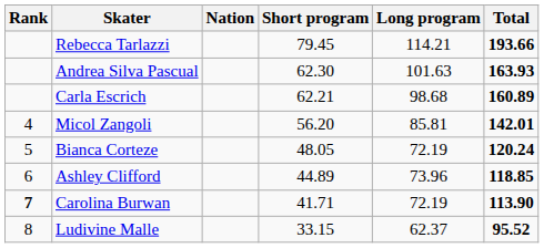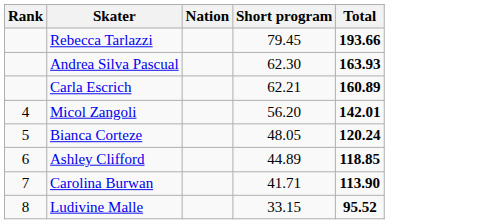 <table class="wikitable sortable" style="text-align:center">
 <tr>
 <th>Rank</th>
 <th>Skater</th>
 <th>Nation</th>
 <th>Short program</th>
-<th>Long program</th>
 <th>Total</th>
 </tr>
 <tr>
 <td></td>
 <td align=left><a href='#'>Rebecca Tarlazzi</a></td>
 <td align=left></td>
 <td>79.45</td>
-<td>114.21</td>
 <td><strong>193.66</strong></td>
 </tr>
 <tr>
 <td></td>
 <td align=left><a href='#'>Andrea Silva Pascual</a></td>
 <td align=left></td>
 <td>62.30</td>
-<td>101.63</td>
 <td><strong>163.93</strong></td>
 </tr>
 <tr>
 <td></td>
 <td align=left><a href='#'>Carla Escrich</a></td>
 <td align=left></td>
 <td>62.21</td>
-<td>98.68</td>
 <td><strong>160.89</strong></td>
 </tr>
 <tr>
 <td>4</td>
 <td align=left><a href='#'>Micol Zangoli</a></td>
 <td align=left></td>
 <td>56.20</td>
-<td>85.81</td>
 <td><strong>142.01</strong></td>
 </tr>
 <tr>
 <td>5</td>
 <td align=left><a href='#'>Bianca Corteze</a></td>
 <td align=left></td>
 <td>48.05</td>
-<td>72.19</td>
 <td><strong>120.24</strong></td>
 </tr>
 <tr>
 <td>6</td>
 <td align=left><a href='#'>Ashley Clifford</a></td>
 <td align=left></td>
 <td>44.89</td>
-<td>73.96</td>
 <td><strong>118.85</strong></td>
 </tr>
 <tr>
-<td><strong>7</strong></td>
+<td>7</td>
 <td align=left><a href='#'>Carolina Burwan</a></td>
 <td align=left></td>
 <td>41.71</td>
-<td>72.19</td>
 <td><strong>113.90</strong></td>
 </tr>
 <tr>
 <td>8</td>
 <td align=left><a href='#'>Ludivine Malle</a></td>
 <td align=left></td>
 <td>33.15</td>
-<td>62.37</td>
 <td><strong>95.52</strong></td>
 </tr>
 </table>
